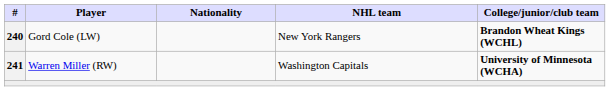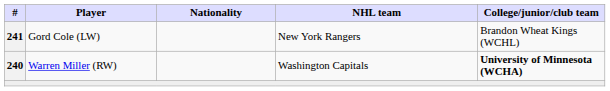 <table class="wikitable" style="width: 100%">
 <tr>
 <th style="background:#ddf; width:2.75%;">#</th>
 <th style="background:#ddf; width:22.0%;">Player</th>
 <th style="background:#ddf; width:20.0%;">Nationality</th>
 <th style="background:#ddf; width:34.0%;">NHL team</th>
 <th style="background:#ddf; width:100.0%;">College/junior/club team</th>
 </tr>
 <tr>
-<th>240</th>
+<th>241</th>
 <td>Gord Cole (LW)</td>
 <td></td>
 <td>New York Rangers</td>
-<td><strong>Brandon Wheat Kings (WCHL)</strong></td>
+<td>Brandon Wheat Kings (WCHL)</td>
 </tr>
 <tr>
-<th>241</th>
+<th>240</th>
 <td><a href='#'>Warren Miller</a> (RW)</td>
 <td></td>
 <td>Washington Capitals</td>
 <td><strong>University of Minnesota (WCHA)</strong></td>
 </tr>
 <tr>
 <td style="text-align:center; background:#efefef" colspan="6"></td>
 </tr>
 </table>
